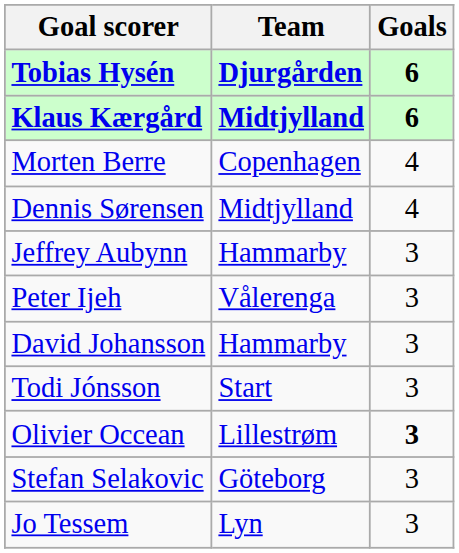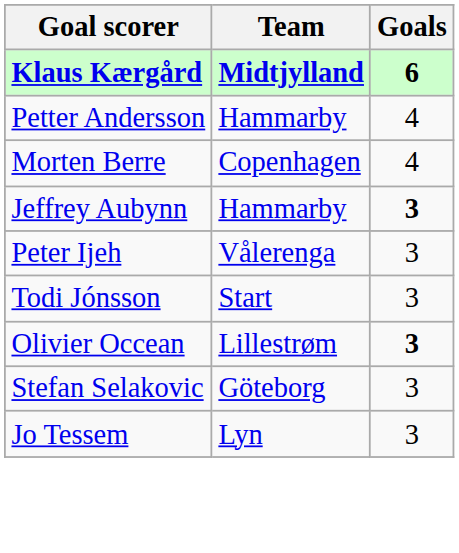 <table class="wikitable" style="text-align: left;">
 <tr>
 <th>Goal scorer</th>
 <th>Team</th>
 <th>Goals</th>
 </tr>
 <tr bgcolor=ccffcc>
-<td> <strong><a href='#'>Tobias Hysén</a></strong></td>
-<td><strong><a href='#'>Djurgården</a></strong></td>
-<td style="text-align:center;"><strong>6</strong></td>
-</tr>
-<tr bgcolor=ccffcc>
 <td> <strong><a href='#'>Klaus Kærgård</a></strong></td>
 <td><strong><a href='#'>Midtjylland</a></strong></td>
 <td style="text-align:center;"><strong>6</strong></td>
+</tr>
+<tr>
+<td> <a href='#'>Petter Andersson</a></td>
+<td><a href='#'>Hammarby</a></td>
+<td style="text-align:center;">4</td>
 </tr>
 <tr>
 <td> <a href='#'>Morten Berre</a></td>
 <td><a href='#'>Copenhagen</a></td>
 <td style="text-align:center;">4</td>
 </tr>
 <tr>
-<td> <a href='#'>Dennis Sørensen</a></td>
-<td><a href='#'>Midtjylland</a></td>
-<td style="text-align:center;">4</td>
-</tr>
-<tr>
 <td> <a href='#'>Jeffrey Aubynn</a></td>
 <td><a href='#'>Hammarby</a></td>
-<td style="text-align:center;">3</td>
+<td style="text-align:center;"><strong>3</strong></td>
 </tr>
 <tr>
 <td> <a href='#'>Peter Ijeh</a></td>
 <td><a href='#'>Vålerenga</a></td>
-<td style="text-align:center;">3</td>
-</tr>
-<tr>
-<td> <a href='#'>David Johansson</a></td>
-<td><a href='#'>Hammarby</a></td>
 <td style="text-align:center;">3</td>
 </tr>
 <tr>
 <td> <a href='#'>Todi Jónsson</a></td>
 <td><a href='#'>Start</a></td>
 <td style="text-align:center;">3</td>
 </tr>
 <tr>
 <td> <a href='#'>Olivier Occean</a></td>
 <td><a href='#'>Lillestrøm</a></td>
 <td style="text-align:center;"><strong>3</strong></td>
 </tr>
 <tr>
 <td> <a href='#'>Stefan Selakovic</a></td>
 <td><a href='#'>Göteborg</a></td>
 <td style="text-align:center;">3</td>
 </tr>
 <tr>
 <td> <a href='#'>Jo Tessem</a></td>
 <td><a href='#'>Lyn</a></td>
 <td style="text-align:center;">3</td>
 </tr>
 </table>
